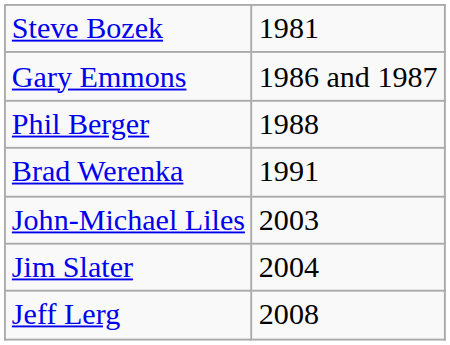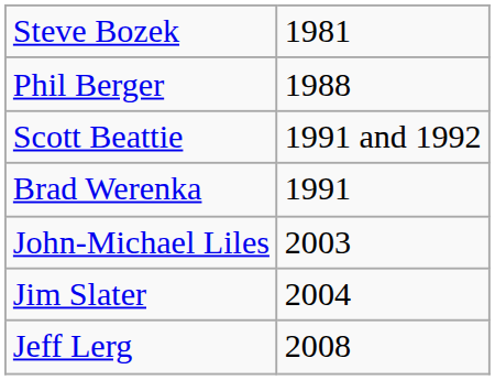 <table class="wikitable sortable">
 <tr>
 <td><a href='#'>Steve Bozek</a></td>
 <td>1981</td>
 </tr>
 <tr>
-<td><a href='#'>Gary Emmons</a></td>
-<td>1986 and 1987</td>
+<td><a href='#'>Phil Berger</a></td>
+<td>1988</td>
 </tr>
 <tr>
-<td><a href='#'>Phil Berger</a></td>
-<td>1988</td>
+<td><a href='#'>Scott Beattie</a></td>
+<td>1991 and 1992</td>
 </tr>
 <tr>
 <td><a href='#'>Brad Werenka</a></td>
 <td>1991</td>
 </tr>
 <tr>
 <td><a href='#'>John-Michael Liles</a></td>
 <td>2003</td>
 </tr>
 <tr>
 <td><a href='#'>Jim Slater</a></td>
 <td>2004</td>
 </tr>
 <tr>
 <td><a href='#'>Jeff Lerg</a></td>
 <td>2008</td>
 </tr>
 </table>
